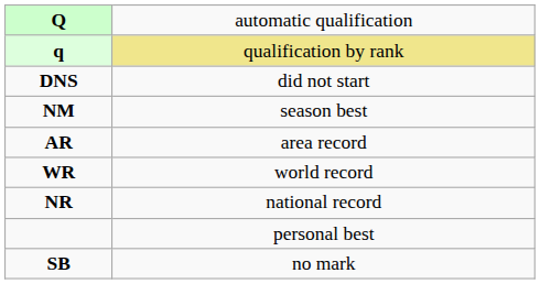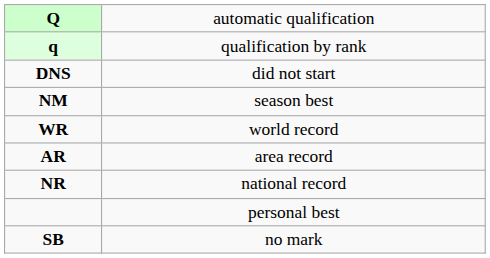 <table class="wikitable" style=" text-align:center;" width="35%">
 <tr>
 <td bgcolor="ccffcc"><strong>Q</strong></td>
 <td>automatic qualification</td>
 </tr>
 <tr>
 <td bgcolor="ddffdd"><strong>q</strong></td>
-<td style="background: khaki;">qualification by rank</td>
+<td>qualification by rank</td>
 </tr>
 <tr>
 <td><strong>DNS</strong></td>
 <td>did not start</td>
 </tr>
 <tr>
 <td><strong>NM</strong></td>
 <td>season best</td>
 </tr>
 <tr>
+<td><strong>WR</strong></td>
+<td>world record</td>
+</tr>
+<tr>
 <td><strong>AR</strong></td>
 <td>area record</td>
-</tr>
-<tr>
-<td><strong>WR</strong></td>
-<td>world record</td>
 </tr>
 <tr>
 <td><strong>NR</strong></td>
 <td>national record</td>
 </tr>
 <tr>
 <td></td>
 <td>personal best</td>
 </tr>
 <tr>
 <td><strong>SB</strong></td>
 <td>no mark</td>
 </tr>
 </table>
